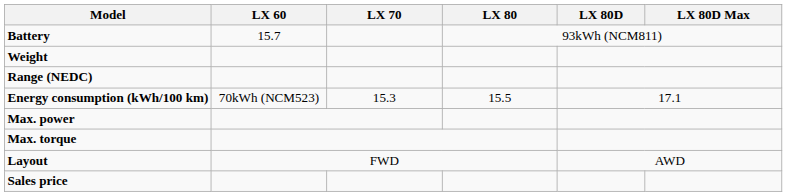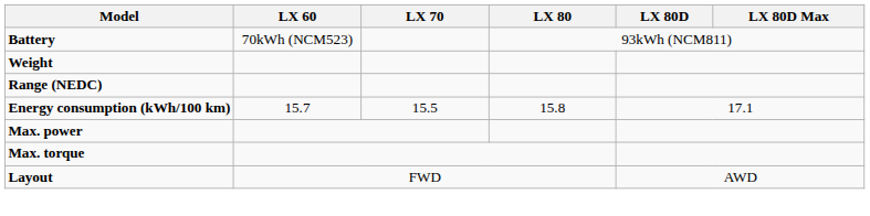 <table class="wikitable">
 <tr>
 <th>Model</th>
 <th>LX 60</th>
 <th>LX 70</th>
 <th>LX 80</th>
 <th>LX 80D</th>
 <th>LX 80D Max</th>
 </tr>
 <tr style="text-align:center;">
 <td style="text-align:left;"><strong>Battery</strong></td>
-<td>15.7</td>
+<td>70kWh (NCM523)</td>
 <td></td>
 <td colspan="3">93kWh (NCM811)</td>
 </tr>
 <tr style="text-align:center;">
 <td style="text-align:left;"><strong>Weight</strong></td>
 <td style="width: 100pt;"></td>
 <td style="width: 100pt;"></td>
 <td style="width: 100pt;"></td>
 <td colspan="2" style="width: 200pt;"></td>
 </tr>
 <tr style="text-align:center;">
 <td style="text-align:left;"><strong>Range (NEDC)</strong></td>
 <td></td>
 <td></td>
 <td></td>
 <td colspan="2"></td>
 </tr>
 <tr style="text-align:center;">
 <td style="text-align:left;"><strong>Energy consumption (kWh/100 km)</strong></td>
-<td>70kWh (NCM523)</td>
-<td>15.3</td>
+<td>15.7</td>
 <td>15.5</td>
+<td>15.8</td>
 <td colspan="2">17.1</td>
 </tr>
 <tr style="text-align:center;">
 <td style="text-align:left;"><strong>Max. power</strong></td>
 <td colspan="2"></td>
 <td></td>
 <td colspan="2"></td>
 </tr>
 <tr style="text-align:center;">
 <td style="text-align:left;"><strong>Max. torque</strong></td>
 <td colspan="3"></td>
 <td colspan="2"></td>
 </tr>
 <tr style="text-align:center;">
 <td style="text-align:left;"><strong>Layout</strong></td>
 <td colspan="3">FWD</td>
 <td colspan="2">AWD</td>
 </tr>
-<tr style="text-align:center;">
-<td style="text-align:left;"><strong>Sales price</strong></td>
-<td></td>
-<td></td>
-<td></td>
-<td></td>
-<td></td>
-</tr>
 </table>
